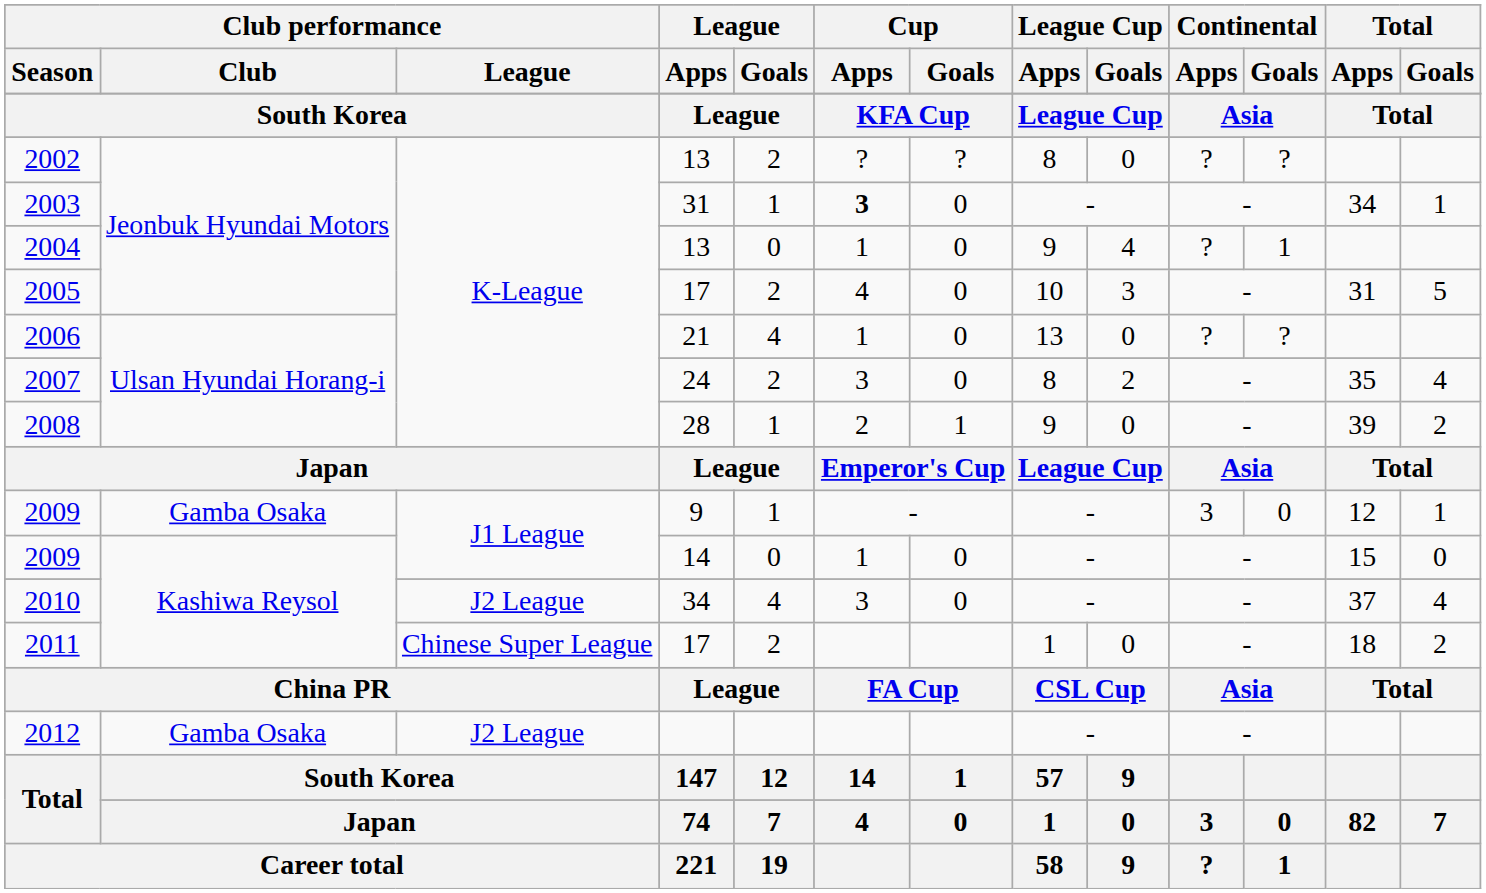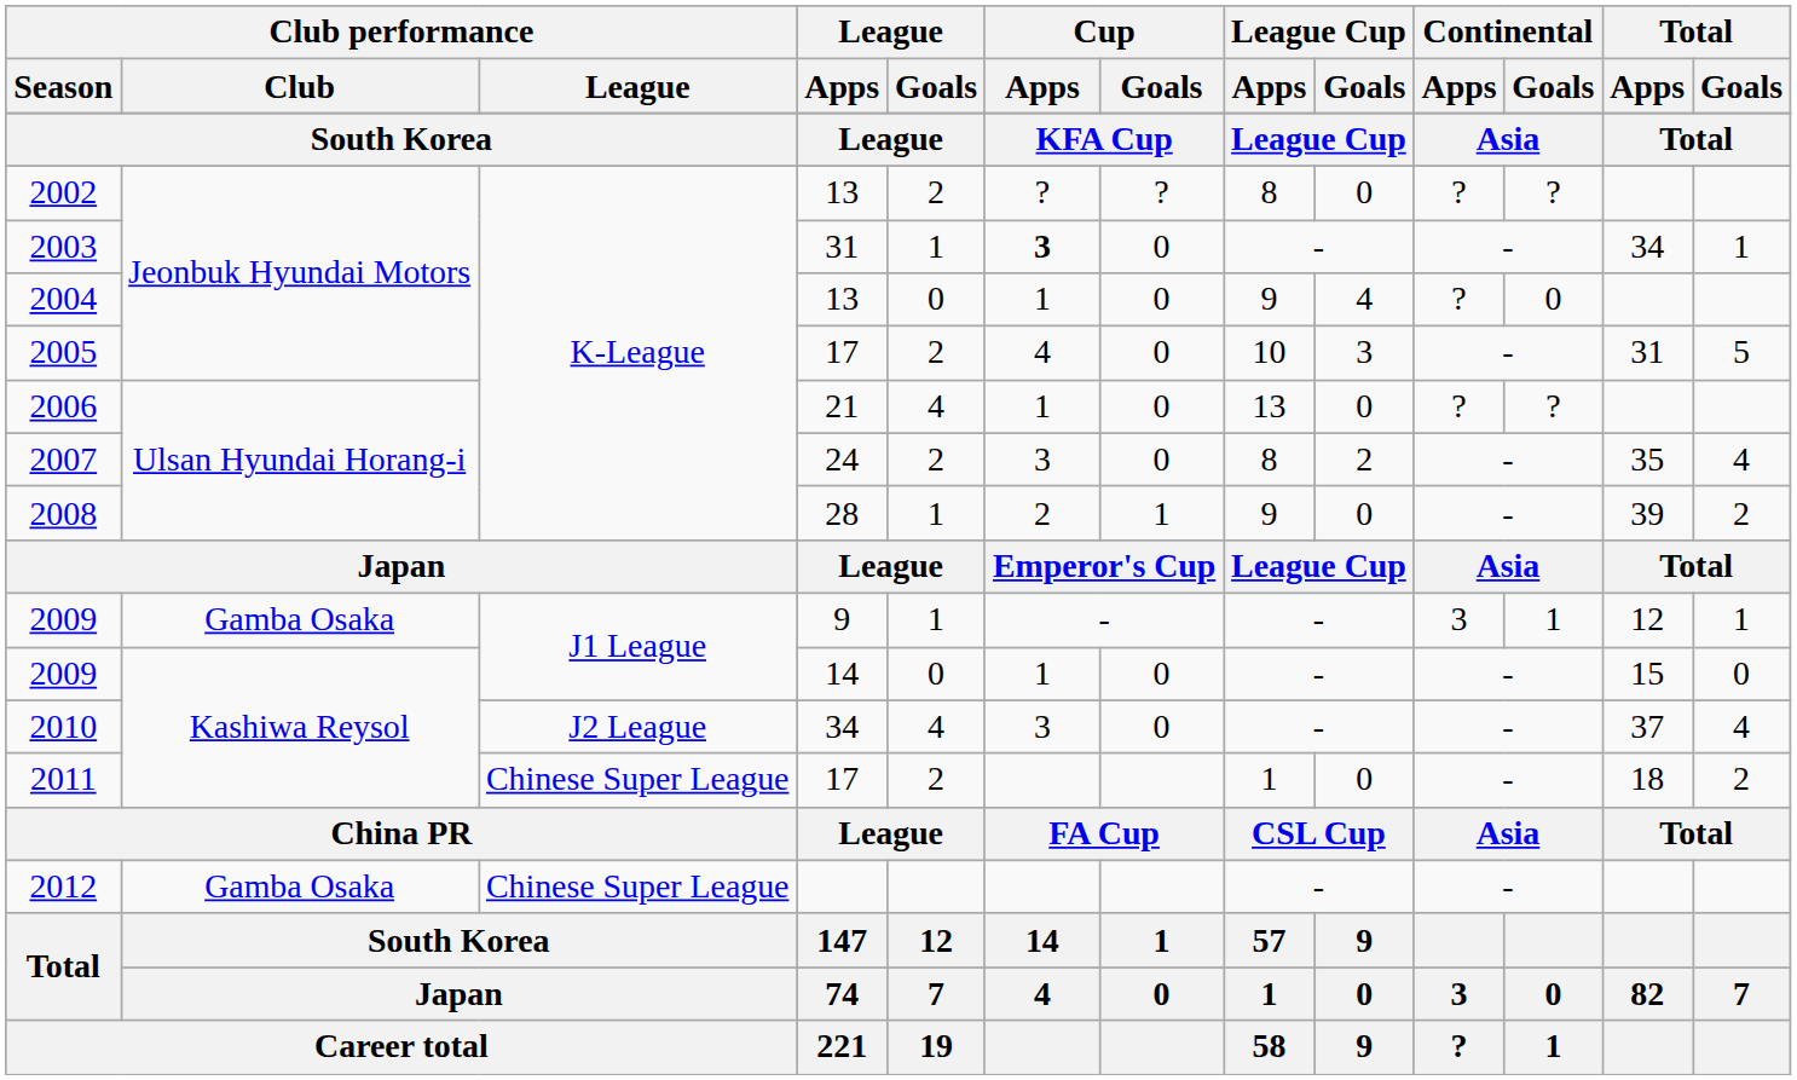 <table class="wikitable" style="text-align:center">
 <tr>
 <th colspan=3>Club performance</th>
 <th colspan=2>League</th>
 <th colspan=2>Cup</th>
 <th colspan=2>League Cup</th>
 <th colspan=2>Continental</th>
 <th colspan=2>Total</th>
 </tr>
 <tr>
 <th>Season</th>
 <th>Club</th>
 <th>League</th>
 <th>Apps</th>
 <th>Goals</th>
 <th>Apps</th>
 <th>Goals</th>
 <th>Apps</th>
 <th>Goals</th>
 <th>Apps</th>
 <th>Goals</th>
 <th>Apps</th>
 <th>Goals</th>
 </tr>
 <tr>
 </tr>
 <tr>
 <th colspan=3>South Korea</th>
 <th colspan=2>League</th>
 <th colspan=2><a href='#'>KFA Cup</a></th>
 <th colspan=2><a href='#'>League Cup</a></th>
 <th colspan=2><a href='#'>Asia</a></th>
 <th colspan=2>Total</th>
 </tr>
 <tr>
 <td><a href='#'>2002</a></td>
 <td rowspan="4"><a href='#'>Jeonbuk Hyundai Motors</a></td>
 <td rowspan="7"><a href='#'>K-League</a></td>
 <td>13</td>
 <td>2</td>
 <td>?</td>
 <td>?</td>
 <td>8</td>
 <td>0</td>
 <td>?</td>
 <td>?</td>
 <td></td>
 <td></td>
 </tr>
 <tr>
 <td><a href='#'>2003</a></td>
 <td>31</td>
 <td>1</td>
 <td><strong>3</strong></td>
 <td>0</td>
 <td colspan="2">-</td>
 <td colspan="2">-</td>
 <td>34</td>
 <td>1</td>
 </tr>
 <tr>
 <td><a href='#'>2004</a></td>
 <td>13</td>
 <td>0</td>
 <td>1</td>
 <td>0</td>
 <td>9</td>
 <td>4</td>
 <td>?</td>
-<td>1</td>
+<td>0</td>
 <td></td>
 <td></td>
 </tr>
 <tr>
 <td><a href='#'>2005</a></td>
 <td>17</td>
 <td>2</td>
 <td>4</td>
 <td>0</td>
 <td>10</td>
 <td>3</td>
 <td colspan="2">-</td>
 <td>31</td>
 <td>5</td>
 </tr>
 <tr>
 <td><a href='#'>2006</a></td>
 <td rowspan="3"><a href='#'>Ulsan Hyundai Horang-i</a></td>
 <td>21</td>
 <td>4</td>
 <td>1</td>
 <td>0</td>
 <td>13</td>
 <td>0</td>
 <td>?</td>
 <td>?</td>
 <td></td>
 <td></td>
 </tr>
 <tr>
 <td><a href='#'>2007</a></td>
 <td>24</td>
 <td>2</td>
 <td>3</td>
 <td>0</td>
 <td>8</td>
 <td>2</td>
 <td colspan="2">-</td>
 <td>35</td>
 <td>4</td>
 </tr>
 <tr>
 <td><a href='#'>2008</a></td>
 <td>28</td>
 <td>1</td>
 <td>2</td>
 <td>1</td>
 <td>9</td>
 <td>0</td>
 <td colspan="2">-</td>
 <td>39</td>
 <td>2</td>
 </tr>
 <tr>
 <th colspan=3>Japan</th>
 <th colspan=2>League</th>
 <th colspan=2><a href='#'>Emperor's Cup</a></th>
 <th colspan=2><a href='#'>League Cup</a></th>
 <th colspan=2><a href='#'>Asia</a></th>
 <th colspan=2>Total</th>
 </tr>
 <tr>
 <td><a href='#'>2009</a></td>
 <td><a href='#'>Gamba Osaka</a></td>
 <td rowspan="2"><a href='#'>J1 League</a></td>
 <td>9</td>
 <td>1</td>
 <td colspan="2">-</td>
 <td colspan="2">-</td>
 <td>3</td>
-<td>0</td>
+<td>1</td>
 <td>12</td>
 <td>1</td>
 </tr>
 <tr>
 <td><a href='#'>2009</a></td>
 <td rowspan="3"><a href='#'>Kashiwa Reysol</a></td>
 <td>14</td>
 <td>0</td>
 <td>1</td>
 <td>0</td>
 <td colspan="2">-</td>
 <td colspan="2">-</td>
 <td>15</td>
 <td>0</td>
 </tr>
 <tr>
 <td><a href='#'>2010</a></td>
 <td><a href='#'>J2 League</a></td>
 <td>34</td>
 <td>4</td>
 <td>3</td>
 <td>0</td>
 <td colspan="2">-</td>
 <td colspan="2">-</td>
 <td>37</td>
 <td>4</td>
 </tr>
 <tr>
 <td><a href='#'>2011</a></td>
 <td><a href='#'>Chinese Super League</a></td>
 <td>17</td>
 <td>2</td>
 <td></td>
 <td></td>
 <td>1</td>
 <td>0</td>
 <td colspan="2">-</td>
 <td>18</td>
 <td>2</td>
 </tr>
 <tr>
 <th colspan=3>China PR</th>
 <th colspan=2>League</th>
 <th colspan=2><a href='#'>FA Cup</a></th>
 <th colspan=2><a href='#'>CSL Cup</a></th>
 <th colspan=2><a href='#'>Asia</a></th>
 <th colspan=2>Total</th>
 </tr>
 <tr>
 <td><a href='#'>2012</a></td>
 <td><a href='#'>Gamba Osaka</a></td>
-<td><a href='#'>J2 League</a></td>
+<td><a href='#'>Chinese Super League</a></td>
 <td></td>
 <td></td>
 <td></td>
 <td></td>
 <td colspan="2">-</td>
 <td colspan="2">-</td>
 <td></td>
 <td></td>
 </tr>
 <tr>
 <th rowspan=2>Total</th>
 <th colspan=2>South Korea</th>
 <th>147</th>
 <th>12</th>
 <th>14</th>
 <th>1</th>
 <th>57</th>
 <th>9</th>
 <th></th>
 <th></th>
 <th></th>
 <th></th>
 </tr>
 <tr>
 <th colspan=2>Japan</th>
 <th>74</th>
 <th>7</th>
 <th>4</th>
 <th>0</th>
 <th>1</th>
 <th>0</th>
 <th>3</th>
 <th>0</th>
 <th>82</th>
 <th>7</th>
 </tr>
 <tr>
 <th colspan=3>Career total</th>
 <th>221</th>
 <th>19</th>
 <th></th>
 <th></th>
 <th>58</th>
 <th>9</th>
 <th>?</th>
 <th>1</th>
 <th></th>
 <th></th>
 </tr>
 </table>
